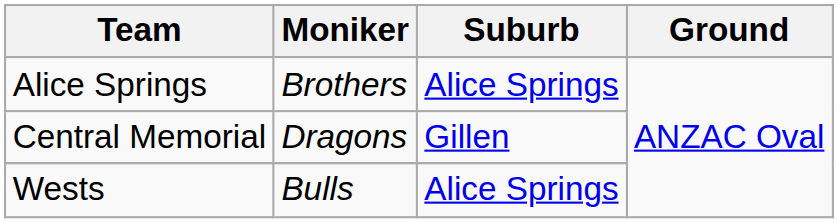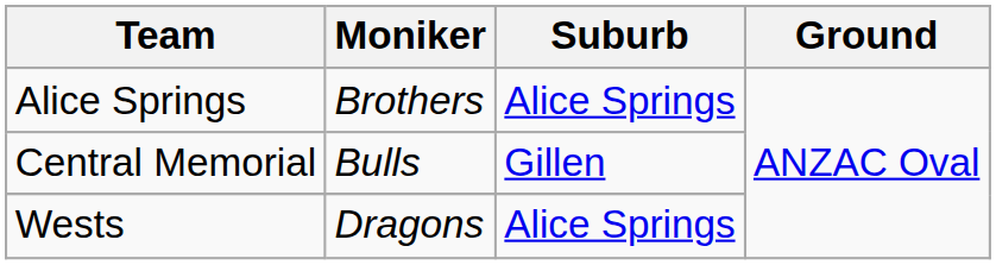 <table class="wikitable sortable">
 <tr>
 <th>Team</th>
 <th>Moniker</th>
 <th>Suburb</th>
 <th>Ground</th>
 </tr>
 <tr>
 <td> Alice Springs</td>
 <td><em>Brothers</em></td>
 <td><a href='#'>Alice Springs</a></td>
 <td rowspan=6><a href='#'>ANZAC Oval</a></td>
 </tr>
 <tr>
 <td> Central Memorial</td>
-<td><em>Dragons</em></td>
+<td><em>Bulls</em></td>
 <td><a href='#'>Gillen</a></td>
 </tr>
 <tr>
 </tr>
 <tr>
 <td> Wests</td>
-<td><em>Bulls</em></td>
+<td><em>Dragons</em></td>
 <td><a href='#'>Alice Springs</a></td>
 </tr>
 </table>
